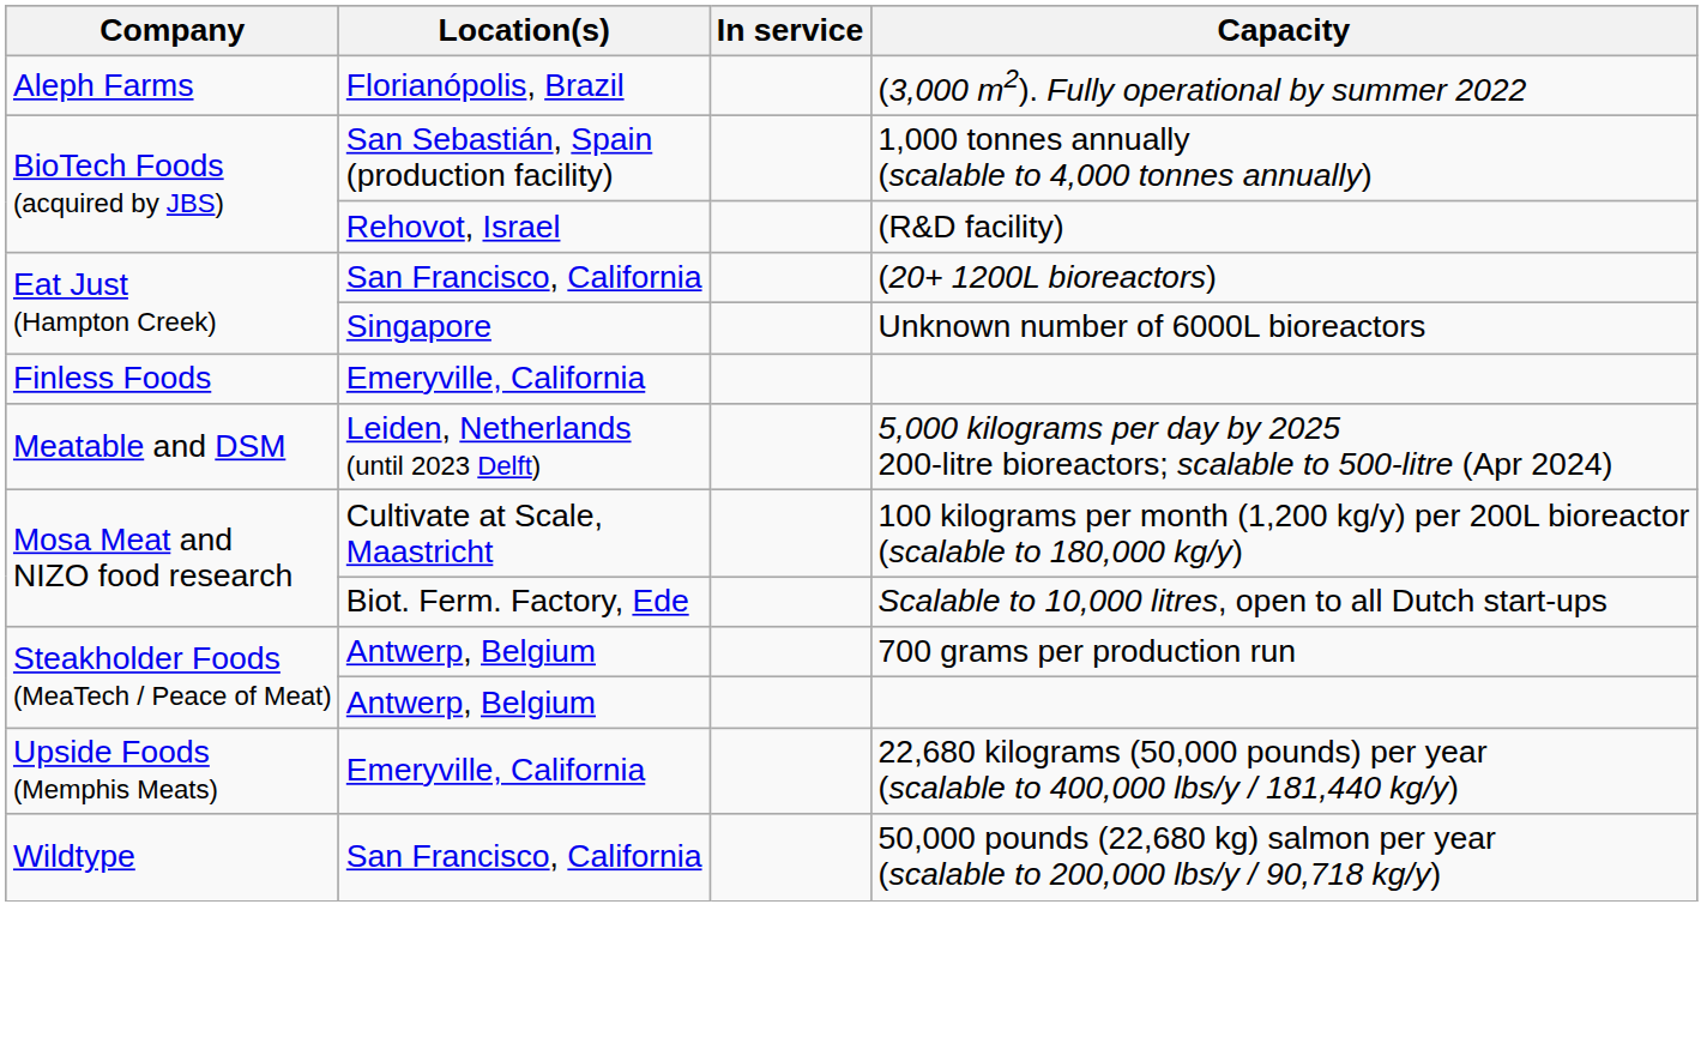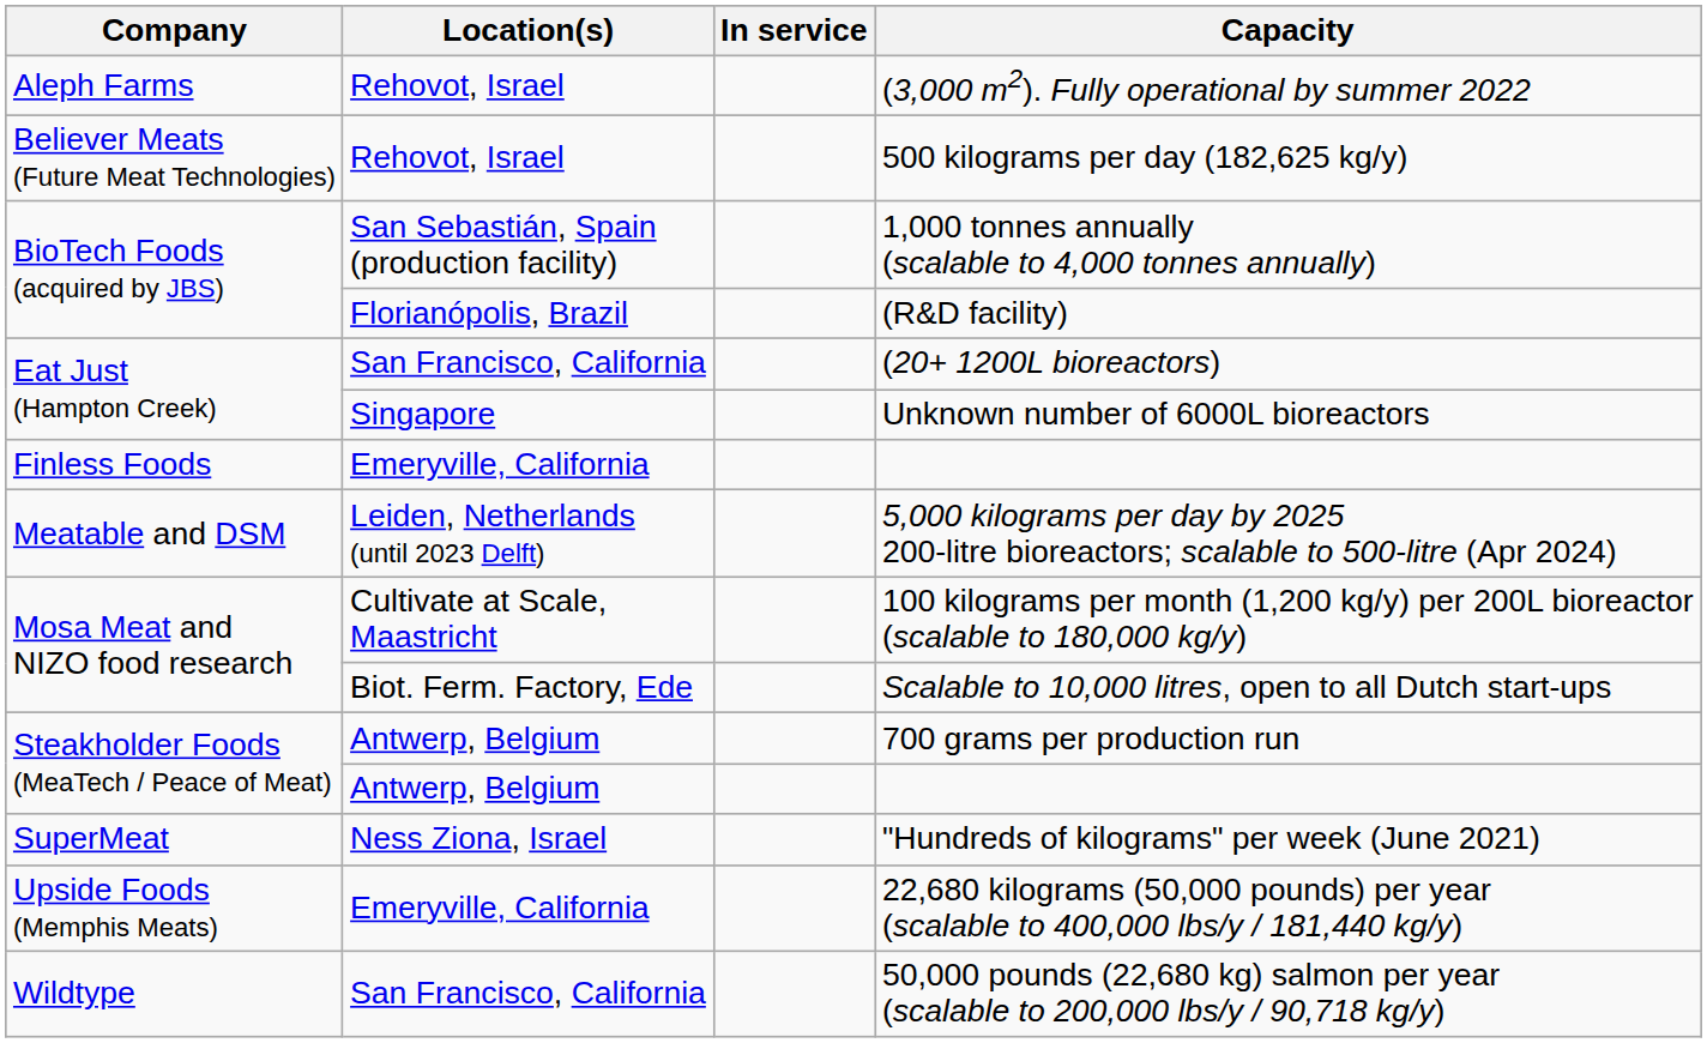 <table class="sortable wikitable">
 <tr>
 <th>Company</th>
 <th>Location(s)</th>
 <th>In service</th>
 <th>Capacity</th>
 </tr>
 <tr>
 <td><a href='#'>Aleph Farms</a></td>
-<td><a href='#'>Florianópolis</a>, <a href='#'>Brazil</a></td>
+<td><a href='#'>Rehovot</a>, <a href='#'>Israel</a></td>
 <td></td>
 <td>(<em>3,000 m<sup>2</sup></em>). <em>Fully operational by summer 2022</em></td>
+</tr>
+<tr>
+<td><a href='#'>Believer Meats</a><br><small>(Future Meat Technologies)</small></td>
+<td><a href='#'>Rehovot</a>, <a href='#'>Israel</a></td>
+<td></td>
+<td>500 kilograms per day (182,625 kg/y)</td>
 </tr>
 <tr>
 <td rowspan="2"><a href='#'>BioTech Foods</a><br><small>(acquired by <a href='#'>JBS</a>)</small></td>
 <td><a href='#'>San Sebastián</a>, <a href='#'>Spain</a><br>(production facility)</td>
 <td></td>
 <td>1,000 tonnes annually<br>(<em>scalable to 4,000 tonnes annually</em>)</td>
 </tr>
 <tr>
-<td><a href='#'>Rehovot</a>, <a href='#'>Israel</a></td>
+<td><a href='#'>Florianópolis</a>, <a href='#'>Brazil</a></td>
 <td></td>
 <td>(R&D facility)</td>
 </tr>
 <tr>
 <td rowspan="2"><a href='#'>Eat Just</a><br><small>(Hampton Creek)</small></td>
 <td><a href='#'>San Francisco</a>, <a href='#'>California</a></td>
 <td></td>
 <td>(<em>20+ 1200L bioreactors</em>)</td>
 </tr>
 <tr>
 <td><a href='#'>Singapore</a></td>
 <td></td>
 <td>Unknown number of 6000L bioreactors</td>
 </tr>
 <tr>
 <td><a href='#'>Finless Foods</a></td>
 <td><a href='#'>Emeryville, California</a></td>
 <td></td>
 <td></td>
 </tr>
 <tr>
 <td><a href='#'>Meatable</a> and <a href='#'>DSM</a></td>
 <td><a href='#'>Leiden</a>, <a href='#'>Netherlands</a><br><small>(until 2023 <a href='#'>Delft</a>)</small></td>
 <td></td>
 <td><em>5,000 kilograms per day by 2025</em><br>200-litre bioreactors; <em>scalable to 500-litre</em> (Apr 2024)</td>
 </tr>
 <tr>
 <td rowspan="2"><a href='#'>Mosa Meat</a> and<br>NIZO food research</td>
 <td>Cultivate at Scale,<br><a href='#'>Maastricht</a></td>
 <td></td>
 <td>100 kilograms per month (1,200 kg/y) per 200L bioreactor<br>(<em>scalable to 180,000 kg/y</em>)</td>
 </tr>
 <tr>
 <td>Biot. Ferm. Factory, <a href='#'>Ede</a></td>
 <td></td>
 <td><em>Scalable to 10,000 litres</em>, open to all Dutch start-ups</td>
 </tr>
 <tr>
 <td rowspan="2"><a href='#'>Steakholder Foods</a><br><small>(MeaTech / Peace of Meat)</small></td>
 <td><a href='#'>Antwerp</a>, <a href='#'>Belgium</a></td>
 <td></td>
 <td>700 grams per production run</td>
 </tr>
 <tr>
 <td><a href='#'>Antwerp</a>, <a href='#'>Belgium</a></td>
 <td></td>
 <td></td>
 </tr>
 <tr>
+<td><a href='#'>SuperMeat</a></td>
+<td><a href='#'>Ness Ziona</a>, <a href='#'>Israel</a></td>
+<td></td>
+<td>"Hundreds of kilograms" per week (June 2021)</td>
+</tr>
+<tr>
 <td><a href='#'>Upside Foods</a><br><small>(Memphis Meats)</small></td>
 <td><a href='#'>Emeryville, California</a></td>
 <td></td>
 <td>22,680 kilograms (50,000 pounds) per year<br>(<em>scalable to 400,000 lbs/y / 181,440 kg/y</em>)</td>
 </tr>
 <tr>
 <td><a href='#'>Wildtype</a></td>
 <td><a href='#'>San Francisco</a>, <a href='#'>California</a></td>
 <td></td>
 <td>50,000 pounds (22,680 kg) salmon per year<br>(<em>scalable to 200,000 lbs/y / 90,718 kg/y</em>)</td>
 </tr>
 </table>
